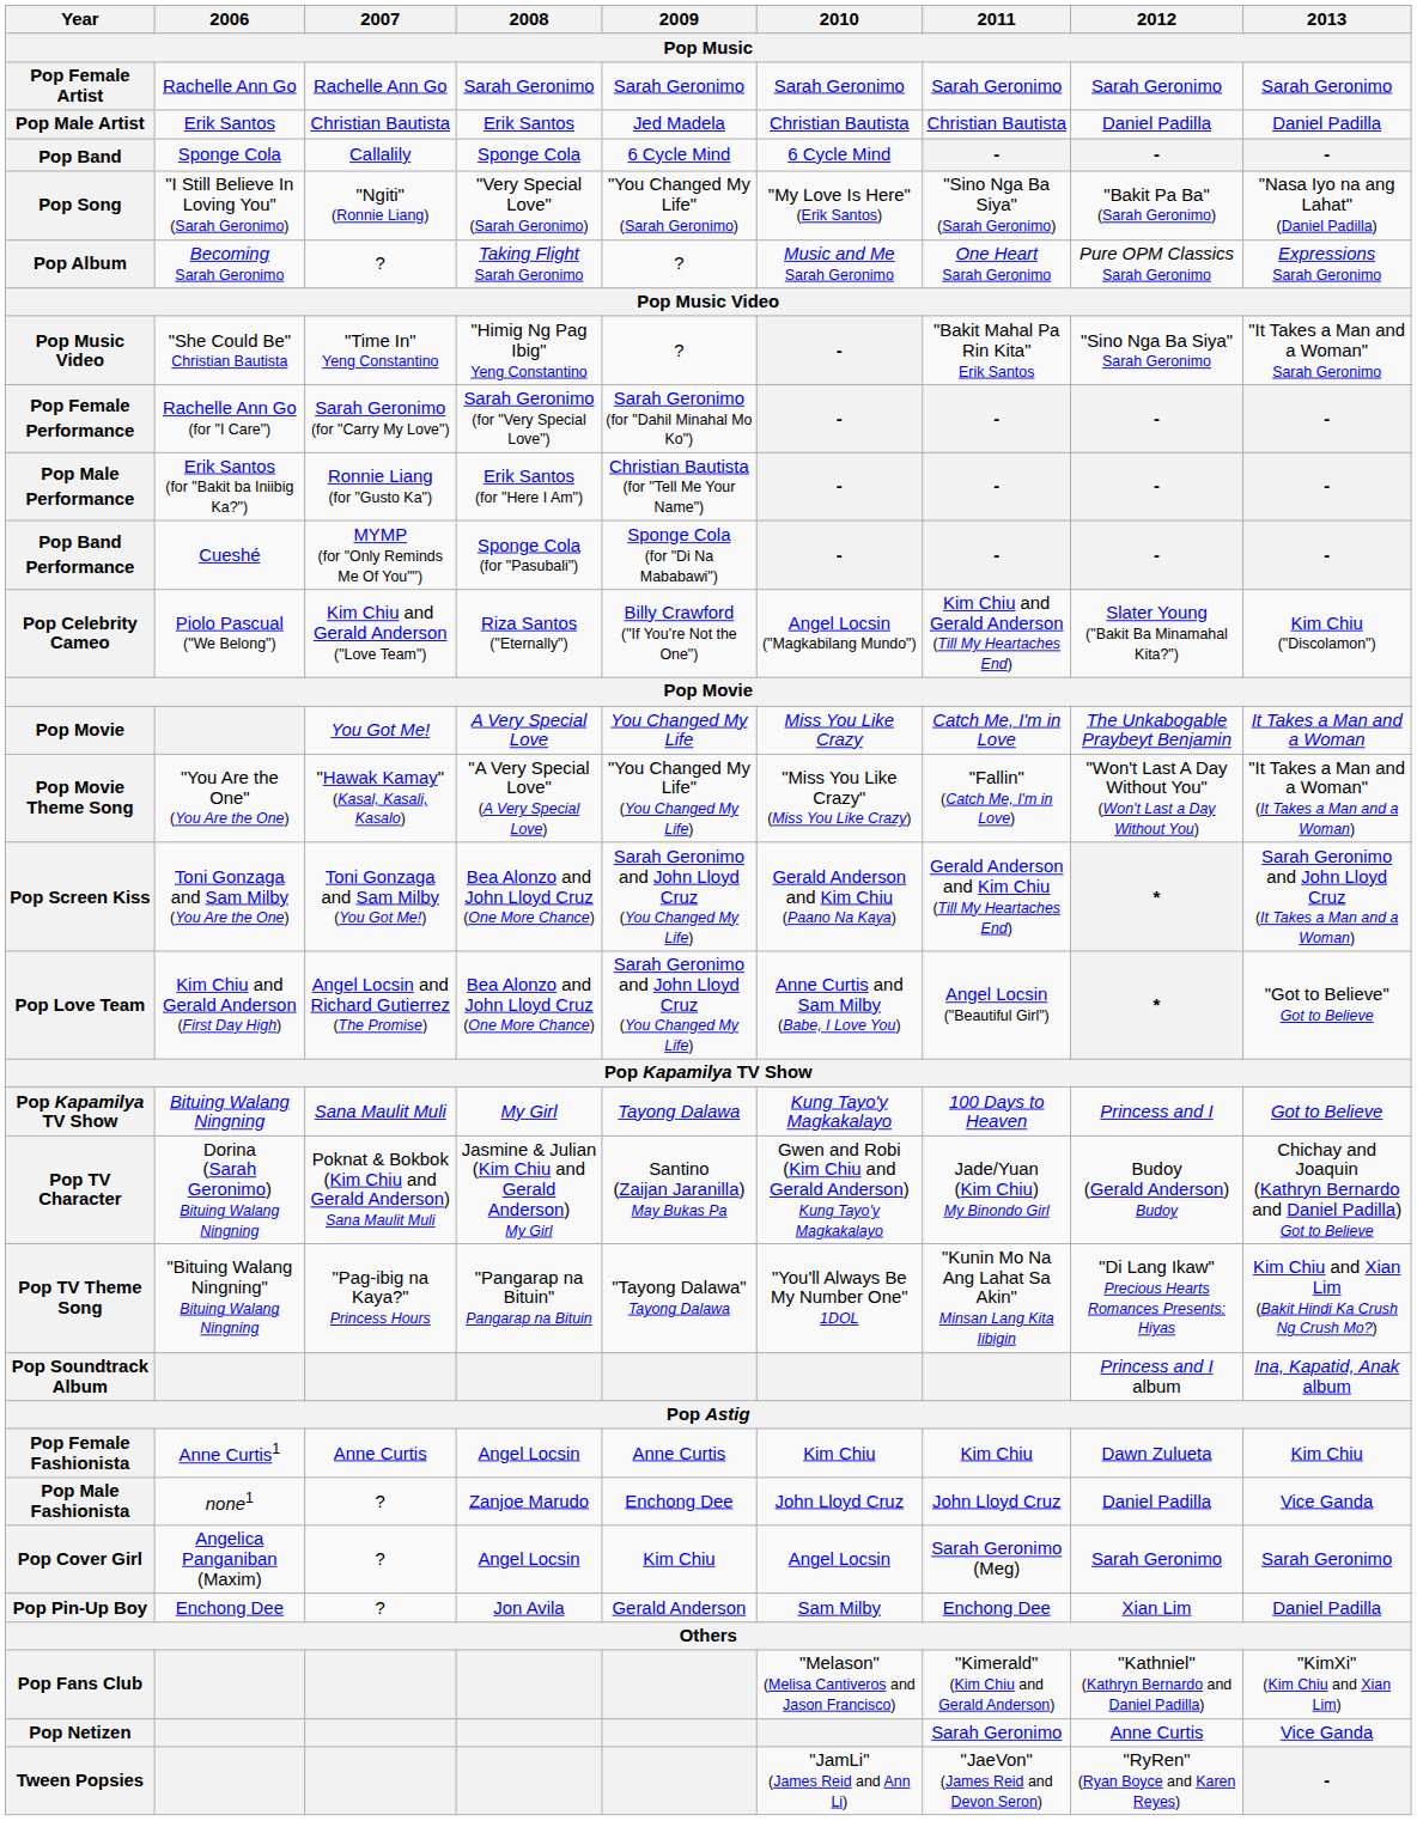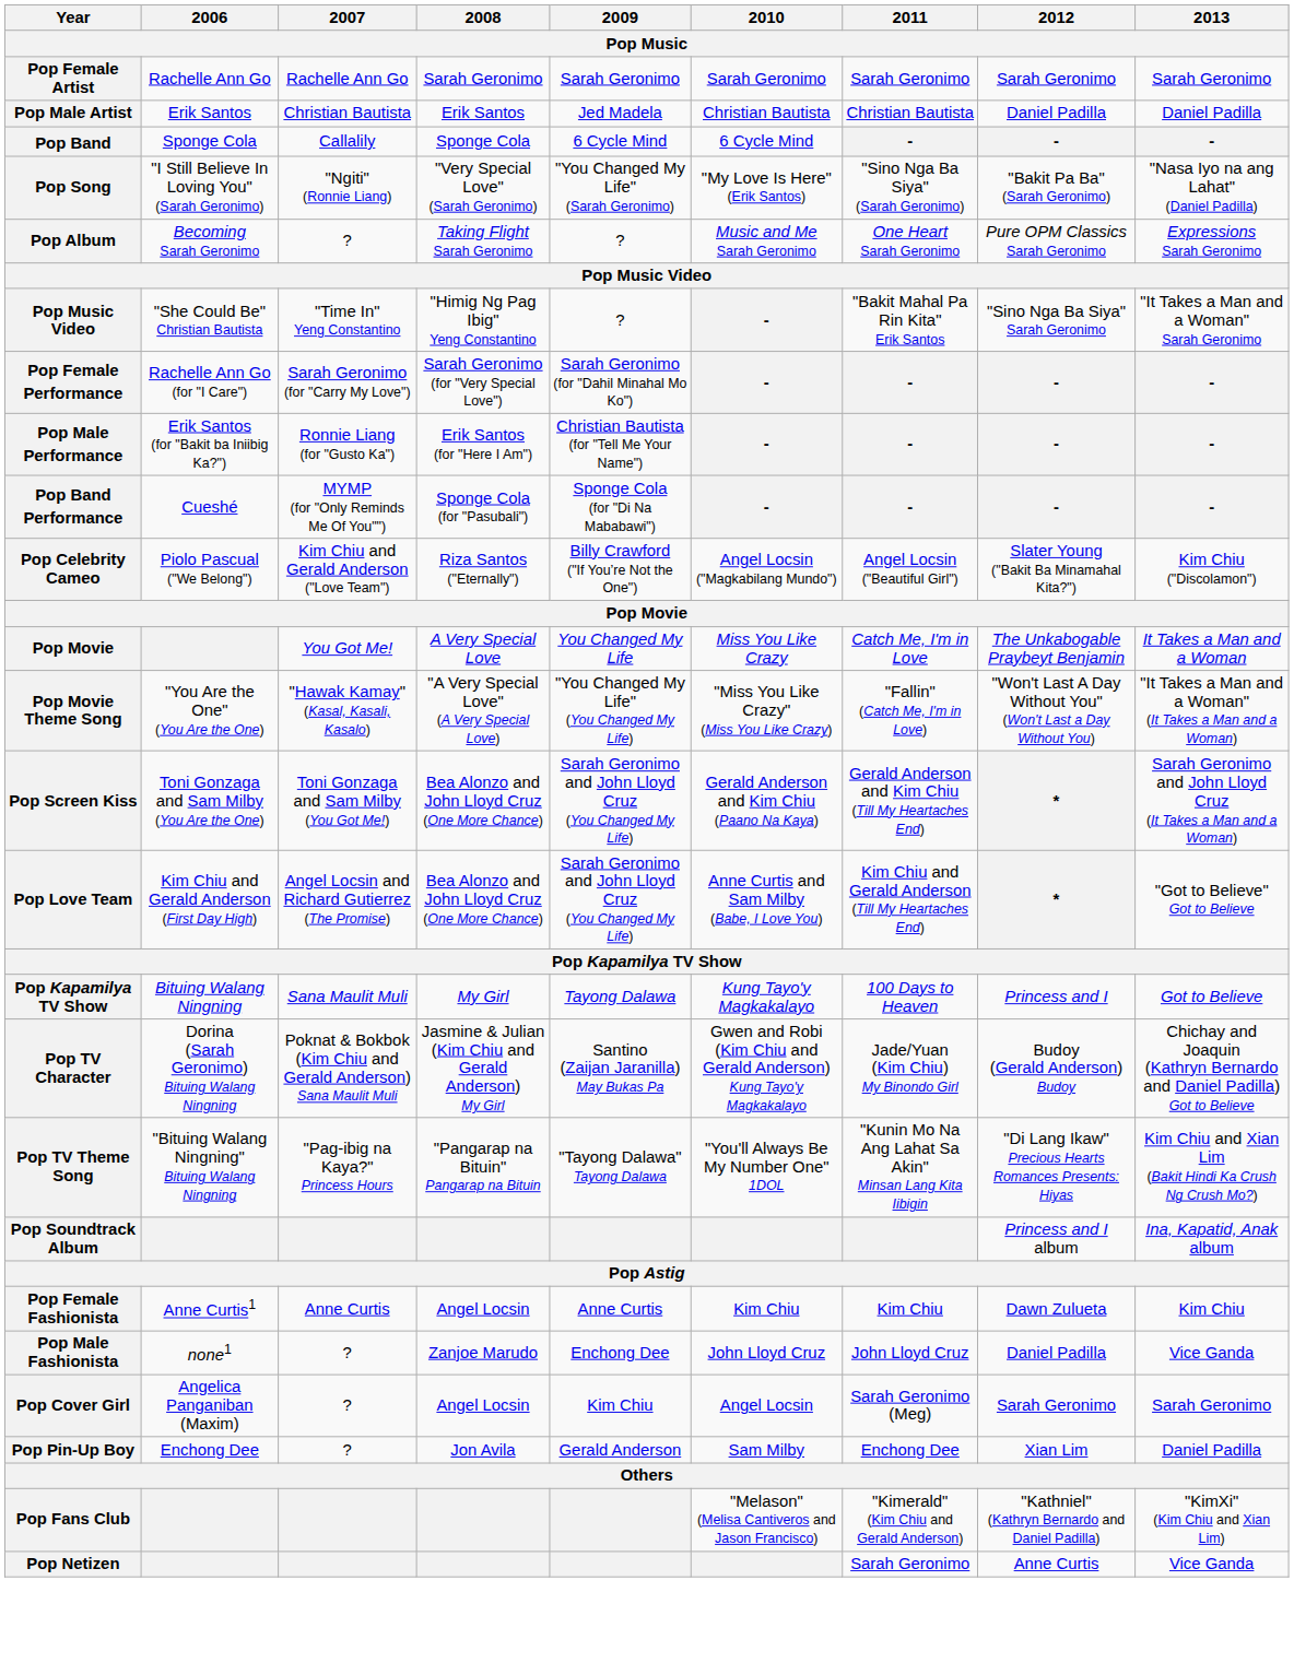 <table class="wikitable" style="text-align: center;" width=100%>
 <tr style="background:#bebebe;">
 <th>Year</th>
 <th>2006</th>
 <th>2007</th>
 <th>2008</th>
 <th>2009</th>
 <th>2010</th>
 <th>2011</th>
 <th>2012</th>
 <th>2013</th>
 </tr>
 <tr>
 <th colspan=9>Pop Music</th>
 </tr>
 <tr>
 <th>Pop Female Artist</th>
 <td><a href='#'>Rachelle Ann Go</a></td>
 <td><a href='#'>Rachelle Ann Go</a></td>
 <td><a href='#'>Sarah Geronimo</a></td>
 <td><a href='#'>Sarah Geronimo</a></td>
 <td><a href='#'>Sarah Geronimo</a></td>
 <td><a href='#'>Sarah Geronimo</a></td>
 <td><a href='#'>Sarah Geronimo</a></td>
 <td><a href='#'>Sarah Geronimo</a></td>
 </tr>
 <tr>
 <th>Pop Male Artist</th>
 <td><a href='#'>Erik Santos</a></td>
 <td><a href='#'>Christian Bautista</a></td>
 <td><a href='#'>Erik Santos</a></td>
 <td><a href='#'>Jed Madela</a></td>
 <td><a href='#'>Christian Bautista</a></td>
 <td><a href='#'>Christian Bautista</a></td>
 <td><a href='#'>Daniel Padilla</a></td>
 <td><a href='#'>Daniel Padilla</a></td>
 </tr>
 <tr>
 <th>Pop Band<sup></sup></th>
 <td><a href='#'>Sponge Cola</a></td>
 <td><a href='#'>Callalily</a></td>
 <td><a href='#'>Sponge Cola</a></td>
 <td><a href='#'>6 Cycle Mind</a></td>
 <td><a href='#'>6 Cycle Mind</a></td>
 <th>-</th>
 <th>-</th>
 <th>-</th>
 </tr>
 <tr>
 <th>Pop Song</th>
 <td>"I Still Believe In Loving You"<br><small>(<a href='#'>Sarah Geronimo</a>)</small></td>
 <td>"Ngiti"<br><small>(<a href='#'>Ronnie Liang</a>)</small></td>
 <td>"Very Special Love"<br><small>(<a href='#'>Sarah Geronimo</a>)</small></td>
 <td>"You Changed My Life"<br><small>(<a href='#'>Sarah Geronimo</a>)</small></td>
 <td>"My Love Is Here"<br><small>(<a href='#'>Erik Santos</a>)</small></td>
 <td>"Sino Nga Ba Siya"<br><small>(<a href='#'>Sarah Geronimo</a>)</small></td>
 <td>"Bakit Pa Ba"<br><small>(<a href='#'>Sarah Geronimo</a>)</small></td>
 <td>"Nasa Iyo na ang Lahat"<br><small>(<a href='#'>Daniel Padilla</a>)</small></td>
 </tr>
 <tr>
 <th>Pop Album</th>
 <td><em><a href='#'>Becoming</a></em><br><small><a href='#'>Sarah Geronimo</a></small></td>
 <td>?</td>
 <td><em><a href='#'>Taking Flight</a></em><br><small><a href='#'>Sarah Geronimo</a></small></td>
 <td>?</td>
 <td><em><a href='#'>Music and Me</a></em><br><small><a href='#'>Sarah Geronimo</a></small></td>
 <td><em><a href='#'>One Heart</a></em><br><small><a href='#'>Sarah Geronimo</a></small></td>
 <td><em>Pure OPM Classics</em><br><small><a href='#'>Sarah Geronimo</a></small></td>
 <td><em><a href='#'>Expressions</a></em><br><small><a href='#'>Sarah Geronimo</a></small></td>
 </tr>
 <tr>
 <th colspan=9>Pop Music Video</th>
 </tr>
 <tr>
 <th>Pop Music Video</th>
 <td>"She Could Be"<br><small><a href='#'>Christian Bautista</a></small></td>
 <td>"Time In"<br><small><a href='#'>Yeng Constantino</a></small></td>
 <td>"Himig Ng Pag Ibig"<br><small><a href='#'>Yeng Constantino</a></small></td>
 <td>?</td>
 <th>-</th>
 <td>"Bakit Mahal Pa Rin Kita"<br><small><a href='#'>Erik Santos</a></small></td>
 <td>"Sino Nga Ba Siya"<br><small><a href='#'>Sarah Geronimo</a></small></td>
 <td>"It Takes a Man and a Woman"<br><small><a href='#'>Sarah Geronimo</a></small></td>
 </tr>
 <tr>
 <th>Pop Female Performance<sup></sup></th>
 <td><a href='#'>Rachelle Ann Go</a><br><small>(for "I Care")</small></td>
 <td><a href='#'>Sarah Geronimo</a><br><small>(for "Carry My Love")</small></td>
 <td><a href='#'>Sarah Geronimo</a><br><small>(for "Very Special Love")</small></td>
 <td><a href='#'>Sarah Geronimo</a><br><small>(for "Dahil Minahal Mo Ko")</small></td>
 <th>-</th>
 <th>-</th>
 <th>-</th>
 <th>-</th>
 </tr>
 <tr>
 <th>Pop Male Performance<sup></sup></th>
 <td><a href='#'>Erik Santos</a><br><small>(for "Bakit ba Iniibig Ka?")</small></td>
 <td><a href='#'>Ronnie Liang</a><br><small>(for "Gusto Ka")</small></td>
 <td><a href='#'>Erik Santos</a><br><small>(for "Here I Am")</small></td>
 <td><a href='#'>Christian Bautista</a><br><small>(for "Tell Me Your Name")</small></td>
 <th>-</th>
 <th>-</th>
 <th>-</th>
 <th>-</th>
 </tr>
 <tr>
 <th>Pop Band Performance<sup></sup></th>
 <td><a href='#'>Cueshé</a></td>
 <td><a href='#'>MYMP</a><br><small>(for "Only Reminds Me Of You"")</small></td>
 <td><a href='#'>Sponge Cola</a><br><small>(for "Pasubali")</small></td>
 <td><a href='#'>Sponge Cola</a><br><small>(for "Di Na Mababawi")</small></td>
 <th>-</th>
 <th>-</th>
 <th>-</th>
 <th>-</th>
 </tr>
 <tr>
 <th>Pop Celebrity Cameo</th>
 <td><a href='#'>Piolo Pascual</a><br><small>("We Belong")</small></td>
 <td><a href='#'>Kim Chiu</a> and <a href='#'>Gerald Anderson</a><br><small>("Love Team")</small></td>
 <td><a href='#'>Riza Santos</a><br><small>("Eternally")</small></td>
 <td><a href='#'>Billy Crawford</a><br><small>("If You’re Not the One")</small></td>
 <td><a href='#'>Angel Locsin</a><br><small>("Magkabilang Mundo")</small></td>
-<td><a href='#'>Kim Chiu</a> and <a href='#'>Gerald Anderson</a><br><small>(<em><a href='#'>Till My Heartaches End</a></em>)</small></td>
+<td><a href='#'>Angel Locsin</a><br><small>("Beautiful Girl")</small></td>
 <td><a href='#'>Slater Young</a><br><small>("Bakit Ba Minamahal Kita?")</small></td>
 <td><a href='#'>Kim Chiu</a><br><small>("Discolamon")</small></td>
 </tr>
 <tr>
 <th colspan=9>Pop Movie</th>
 </tr>
 <tr>
 <th>Pop Movie</th>
 <th></th>
 <td><em><a href='#'>You Got Me!</a></em></td>
 <td><em><a href='#'>A Very Special Love</a></em></td>
 <td><em><a href='#'>You Changed My Life</a></em></td>
 <td><em><a href='#'>Miss You Like Crazy</a></em></td>
 <td><em><a href='#'>Catch Me, I'm in Love</a></em></td>
 <td><em><a href='#'>The Unkabogable Praybeyt Benjamin</a></em></td>
 <td><em><a href='#'>It Takes a Man and a Woman</a></em></td>
 </tr>
 <tr>
 <th>Pop Movie Theme Song</th>
 <td>"You Are the One"<br><small>(<em><a href='#'>You Are the One</a></em>)</small></td>
 <td>"<a href='#'>Hawak Kamay</a>"<br><small>(<em><a href='#'>Kasal, Kasali, Kasalo</a></em>)</small></td>
 <td>"A Very Special Love"<br><small>(<em><a href='#'>A Very Special Love</a></em>)</small></td>
 <td>"You Changed My Life"<br><small>(<em><a href='#'>You Changed My Life</a></em>)</small></td>
 <td>"Miss You Like Crazy"<br><small>(<em><a href='#'>Miss You Like Crazy</a></em>)</small></td>
 <td>"Fallin"<br><small>(<em><a href='#'>Catch Me, I'm in Love</a></em>)</small></td>
 <td>"Won't Last A Day Without You"<br><small>(<em><a href='#'>Won't Last a Day Without You</a></em>)</small></td>
 <td>"It Takes a Man and a Woman"<br><small>(<em><a href='#'>It Takes a Man and a Woman</a></em>)</small></td>
 </tr>
 <tr>
 <th>Pop Screen Kiss</th>
 <td><a href='#'>Toni Gonzaga</a> and <a href='#'>Sam Milby</a><br><small>(<em><a href='#'>You Are the One</a></em>)</small></td>
 <td><a href='#'>Toni Gonzaga</a> and <a href='#'>Sam Milby</a><br><small>(<em><a href='#'>You Got Me!</a></em>)</small></td>
 <td><a href='#'>Bea Alonzo</a> and <a href='#'>John Lloyd Cruz</a><br><small>(<em><a href='#'>One More Chance</a></em>)</small></td>
 <td><a href='#'>Sarah Geronimo</a> and <a href='#'>John Lloyd Cruz</a><br><small>(<em><a href='#'>You Changed My Life</a></em>)</small></td>
 <td><a href='#'>Gerald Anderson</a> and <a href='#'>Kim Chiu</a><br><small>(<em><a href='#'>Paano Na Kaya</a></em>)</small></td>
 <td><a href='#'>Gerald Anderson</a> and <a href='#'>Kim Chiu</a><br><small>(<em><a href='#'>Till My Heartaches End</a></em>)</small></td>
 <th>*</th>
 <td><a href='#'>Sarah Geronimo</a> and <a href='#'>John Lloyd Cruz</a><br><small>(<em><a href='#'>It Takes a Man and a Woman</a></em>)</small></td>
 </tr>
 <tr>
 <th>Pop Love Team</th>
 <td><a href='#'>Kim Chiu</a> and <a href='#'>Gerald Anderson</a><br><small>(<em><a href='#'>First Day High</a></em>)</small></td>
 <td><a href='#'>Angel Locsin</a> and <a href='#'>Richard Gutierrez</a><br><small>(<em><a href='#'>The Promise</a></em>)</small></td>
 <td><a href='#'>Bea Alonzo</a> and <a href='#'>John Lloyd Cruz</a><br><small>(<em><a href='#'>One More Chance</a></em>)</small></td>
 <td><a href='#'>Sarah Geronimo</a> and <a href='#'>John Lloyd Cruz</a><br><small>(<em><a href='#'>You Changed My Life</a></em>)</small></td>
 <td><a href='#'>Anne Curtis</a> and <a href='#'>Sam Milby</a><br><small>(<em><a href='#'>Babe, I Love You</a></em>)</small></td>
-<td><a href='#'>Angel Locsin</a><br><small>("Beautiful Girl")</small></td>
+<td><a href='#'>Kim Chiu</a> and <a href='#'>Gerald Anderson</a><br><small>(<em><a href='#'>Till My Heartaches End</a></em>)</small></td>
 <th>*</th>
 <td>"Got to Believe"<br><small><em><a href='#'>Got to Believe</a></em></small></td>
 </tr>
 <tr>
 <th colspan=9>Pop <em>Kapamilya</em> TV Show</th>
 </tr>
 <tr>
 <th>Pop <em>Kapamilya</em> TV Show</th>
 <td><em><a href='#'>Bituing Walang Ningning</a></em></td>
 <td><em><a href='#'>Sana Maulit Muli</a></em></td>
 <td><em><a href='#'>My Girl</a></em></td>
 <td><em><a href='#'>Tayong Dalawa</a></em></td>
 <td><em><a href='#'>Kung Tayo'y Magkakalayo</a></em></td>
 <td><em><a href='#'>100 Days to Heaven</a></em></td>
 <td><em><a href='#'>Princess and I</a></em></td>
 <td><em><a href='#'>Got to Believe</a></em></td>
 </tr>
 <tr>
 <th>Pop TV Character</th>
 <td>Dorina <br>(<a href='#'>Sarah Geronimo</a>)<br><small><em><a href='#'>Bituing Walang Ningning</a></em></small></td>
 <td>Poknat & Bokbok <br>(<a href='#'>Kim Chiu</a> and <a href='#'>Gerald Anderson</a>)<br><small><em><a href='#'>Sana Maulit Muli</a></em></small></td>
 <td>Jasmine & Julian <br>(<a href='#'>Kim Chiu</a> and <a href='#'>Gerald Anderson</a>)<br><small><em><a href='#'>My Girl</a></em></small></td>
 <td>Santino <br>(<a href='#'>Zaijan Jaranilla</a>)<br><small><em><a href='#'>May Bukas Pa</a></em></small></td>
 <td>Gwen and Robi <br>(<a href='#'>Kim Chiu</a> and <a href='#'>Gerald Anderson</a>)<br><small><em><a href='#'>Kung Tayo'y Magkakalayo</a></em></small></td>
 <td>Jade/Yuan <br>(<a href='#'>Kim Chiu</a>)<br><small><em><a href='#'>My Binondo Girl</a></em></small></td>
 <td>Budoy <br>(<a href='#'>Gerald Anderson</a>)<br><small><em><a href='#'>Budoy</a></em></small></td>
 <td>Chichay and Joaquin <br>(<a href='#'>Kathryn Bernardo</a> and <a href='#'>Daniel Padilla</a>)<br><small><em><a href='#'>Got to Believe</a></em></small></td>
 </tr>
 <tr>
 <th>Pop TV Theme Song</th>
 <td>"Bituing Walang Ningning"<br><small><em><a href='#'>Bituing Walang Ningning</a></em></small></td>
 <td>"Pag-ibig na Kaya?"<br><small><em><a href='#'>Princess Hours</a></em></small></td>
 <td>"Pangarap na Bituin"<br><small><em><a href='#'>Pangarap na Bituin</a></em></small></td>
 <td>"Tayong Dalawa"<br><small><em><a href='#'>Tayong Dalawa</a></em></small></td>
 <td>"You'll Always Be My Number One"<br><small><em><a href='#'>1DOL</a></em></small></td>
 <td>"Kunin Mo Na Ang Lahat Sa Akin"<br><small><em><a href='#'>Minsan Lang Kita Iibigin</a></em></small></td>
 <td>"Di Lang Ikaw"<br><small><em><a href='#'>Precious Hearts Romances Presents: Hiyas</a></em></small></td>
 <td><a href='#'>Kim Chiu</a> and <a href='#'>Xian Lim</a><br><small>(<em><a href='#'>Bakit Hindi Ka Crush Ng Crush Mo?</a></em>)</small></td>
 </tr>
 <tr>
 <th>Pop Soundtrack Album</th>
 <th></th>
 <th></th>
 <th></th>
 <th></th>
 <th></th>
 <th></th>
 <td><em><a href='#'>Princess and I</a></em> album</td>
 <td><em><a href='#'>Ina, Kapatid, Anak</a></em> <a href='#'>album</a></td>
 </tr>
 <tr>
 <th colspan=9>Pop <em>Astig</em></th>
 </tr>
 <tr>
 <th>Pop Female Fashionista</th>
 <td><a href='#'>Anne Curtis</a><sup>1</sup></td>
 <td><a href='#'>Anne Curtis</a></td>
 <td><a href='#'>Angel Locsin</a></td>
 <td><a href='#'>Anne Curtis</a></td>
 <td><a href='#'>Kim Chiu</a></td>
 <td><a href='#'>Kim Chiu</a></td>
 <td><a href='#'>Dawn Zulueta</a></td>
 <td><a href='#'>Kim Chiu</a></td>
 </tr>
 <tr>
 <th>Pop Male Fashionista</th>
 <td><em>none</em><sup>1</sup></td>
 <td>?</td>
 <td><a href='#'>Zanjoe Marudo</a></td>
 <td><a href='#'>Enchong Dee</a></td>
 <td><a href='#'>John Lloyd Cruz</a></td>
 <td><a href='#'>John Lloyd Cruz</a></td>
 <td><a href='#'>Daniel Padilla</a></td>
 <td><a href='#'>Vice Ganda</a></td>
 </tr>
 <tr>
 <th>Pop Cover Girl</th>
 <td><a href='#'>Angelica Panganiban</a><br>(Maxim)</td>
 <td>?</td>
 <td><a href='#'>Angel Locsin</a></td>
 <td><a href='#'>Kim Chiu</a></td>
 <td><a href='#'>Angel Locsin</a></td>
 <td><a href='#'>Sarah Geronimo</a><br>(Meg)</td>
 <td><a href='#'>Sarah Geronimo</a></td>
 <td><a href='#'>Sarah Geronimo</a></td>
 </tr>
 <tr>
 <th>Pop Pin-Up Boy</th>
 <td><a href='#'>Enchong Dee</a></td>
 <td>?</td>
 <td><a href='#'>Jon Avila</a></td>
 <td><a href='#'>Gerald Anderson</a></td>
 <td><a href='#'>Sam Milby</a></td>
 <td><a href='#'>Enchong Dee</a></td>
 <td><a href='#'>Xian Lim</a></td>
 <td><a href='#'>Daniel Padilla</a></td>
 </tr>
 <tr>
 <th colspan=9>Others</th>
 </tr>
 <tr>
 <th>Pop Fans Club</th>
 <th></th>
 <th></th>
 <th></th>
 <th></th>
 <td>"Melason" <br><small>(<a href='#'>Melisa Cantiveros</a> and <a href='#'>Jason Francisco</a>)</small></td>
 <td>"Kimerald" <br><small>(<a href='#'>Kim Chiu</a> and <a href='#'>Gerald Anderson</a>)</small></td>
 <td>"Kathniel" <br><small>(<a href='#'>Kathryn Bernardo</a> and <a href='#'>Daniel Padilla</a>)</small></td>
 <td>"KimXi" <br><small>(<a href='#'>Kim Chiu</a> and <a href='#'>Xian Lim</a>)</small></td>
 </tr>
 <tr>
 <th>Pop Netizen</th>
 <th></th>
 <th></th>
 <th></th>
 <th></th>
 <th></th>
 <td><a href='#'>Sarah Geronimo</a></td>
 <td><a href='#'>Anne Curtis</a></td>
 <td><a href='#'>Vice Ganda</a></td>
 </tr>
-<tr>
-<th>Tween Popsies</th>
-<th></th>
-<th></th>
-<th></th>
-<th></th>
-<td>"JamLi" <br><small>(<a href='#'>James Reid</a> and <a href='#'>Ann Li</a>)</small></td>
-<td>"JaeVon" <br><small>(<a href='#'>James Reid</a> and <a href='#'>Devon Seron</a>)</small></td>
-<td>"RyRen" <br><small>(<a href='#'>Ryan Boyce</a> and <a href='#'>Karen Reyes</a>)</small></td>
-<th>-</th>
-</tr>
 </table>
